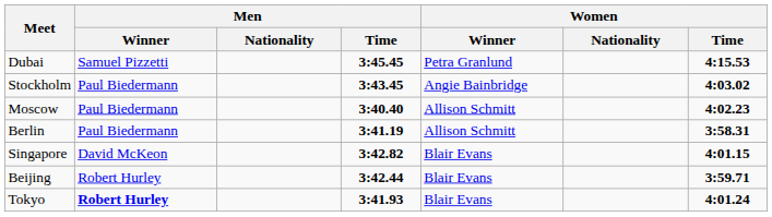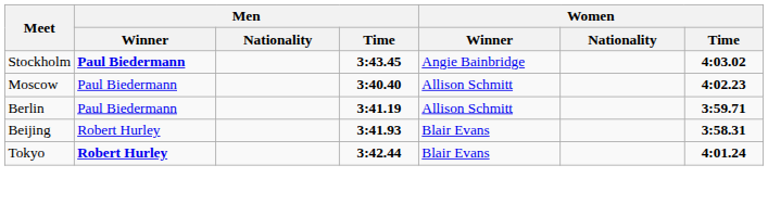 <table class="wikitable">
 <tr>
 <th rowspan="2">Meet</th>
 <th colspan="3">Men</th>
 <th colspan="3">Women</th>
 </tr>
 <tr>
 <th width=150>Winner</th>
 <th width=130>Nationality</th>
 <th width=80>Time</th>
 <th width=150>Winner</th>
 <th width=130>Nationality</th>
 <th width=80>Time</th>
 </tr>
 <tr>
-<td>Dubai</td>
-<td><a href='#'>Samuel Pizzetti</a></td>
-<td></td>
-<td align=center><strong>3:45.45</strong></td>
-<td><a href='#'>Petra Granlund</a></td>
-<td></td>
-<td align=center><strong>4:15.53</strong></td>
-</tr>
-<tr>
 <td>Stockholm</td>
-<td><a href='#'>Paul Biedermann</a></td>
+<td><strong><a href='#'>Paul Biedermann</a></strong></td>
 <td></td>
 <td align=center><strong>3:43.45</strong></td>
 <td><a href='#'>Angie Bainbridge</a></td>
 <td></td>
 <td align=center><strong>4:03.02</strong></td>
 </tr>
 <tr>
 <td>Moscow</td>
 <td><a href='#'>Paul Biedermann</a></td>
 <td></td>
 <td align=center><strong>3:40.40</strong></td>
 <td><a href='#'>Allison Schmitt</a></td>
 <td></td>
 <td align=center><strong>4:02.23</strong></td>
 </tr>
 <tr>
 <td>Berlin</td>
 <td><a href='#'>Paul Biedermann</a></td>
 <td></td>
 <td align=center><strong>3:41.19</strong></td>
 <td><a href='#'>Allison Schmitt</a></td>
 <td></td>
-<td align=center><strong>3:58.31</strong></td>
-</tr>
-<tr>
-<td>Singapore</td>
-<td><a href='#'>David McKeon</a></td>
-<td></td>
-<td align=center><strong>3:42.82</strong></td>
-<td><a href='#'>Blair Evans</a></td>
-<td></td>
-<td align=center><strong>4:01.15</strong></td>
+<td align=center><strong>3:59.71</strong></td>
 </tr>
 <tr>
 <td>Beijing</td>
 <td><a href='#'>Robert Hurley</a></td>
 <td></td>
-<td align=center><strong>3:42.44</strong></td>
+<td align=center><strong>3:41.93</strong></td>
 <td><a href='#'>Blair Evans</a></td>
 <td></td>
-<td align=center><strong>3:59.71</strong></td>
+<td align=center><strong>3:58.31</strong></td>
 </tr>
 <tr>
 <td>Tokyo</td>
 <td><strong><a href='#'>Robert Hurley</a></strong></td>
 <td></td>
-<td align=center><strong>3:41.93</strong></td>
+<td align=center><strong>3:42.44</strong></td>
 <td><a href='#'>Blair Evans</a></td>
 <td></td>
 <td align=center><strong>4:01.24</strong></td>
 </tr>
 </table>
